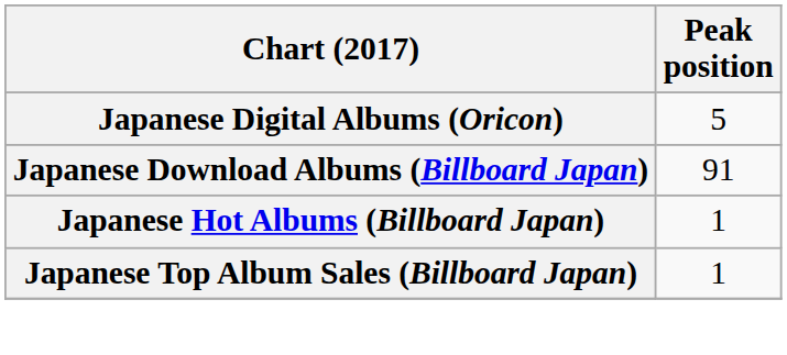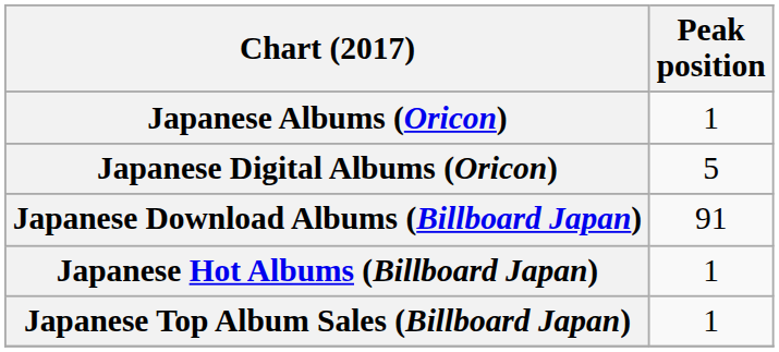 <table class="wikitable sortable plainrowheaders" style="text-align:center">
 <tr>
 <th scope="col">Chart (2017)</th>
 <th scope="col">Peak<br>position</th>
+</tr>
+<tr>
+<th scope="row">Japanese Albums (<em><a href='#'>Oricon</a></em>)</th>
+<td>1</td>
 </tr>
 <tr>
 <th scope="row">Japanese Digital Albums (<em>Oricon</em>)</th>
 <td>5</td>
 </tr>
 <tr>
 <th scope="row">Japanese Download Albums (<em><a href='#'>Billboard Japan</a></em>)</th>
 <td>91</td>
 </tr>
 <tr>
 <th scope="row">Japanese <a href='#'>Hot Albums</a> (<em>Billboard Japan</em>)</th>
 <td>1</td>
 </tr>
 <tr>
 <th scope="row">Japanese Top Album Sales (<em>Billboard Japan</em>)</th>
 <td>1</td>
 </tr>
 <tr>
 </tr>
 </table>
